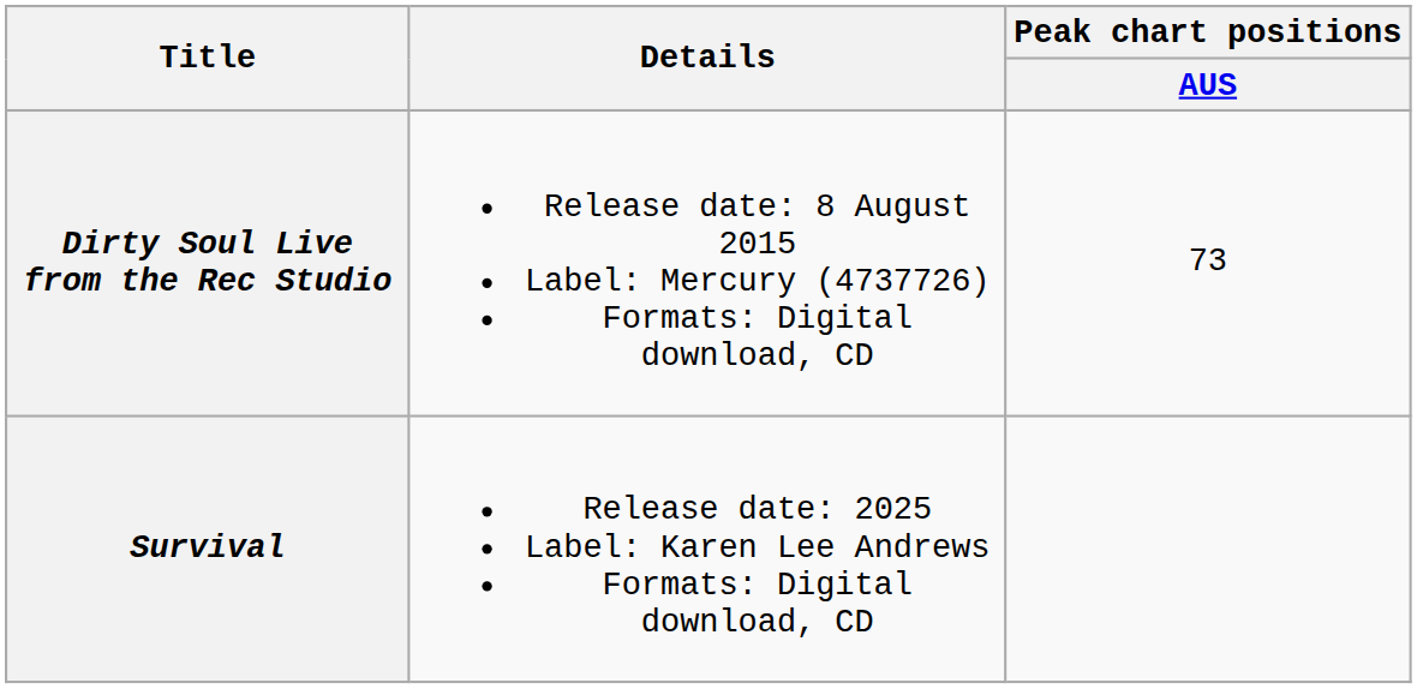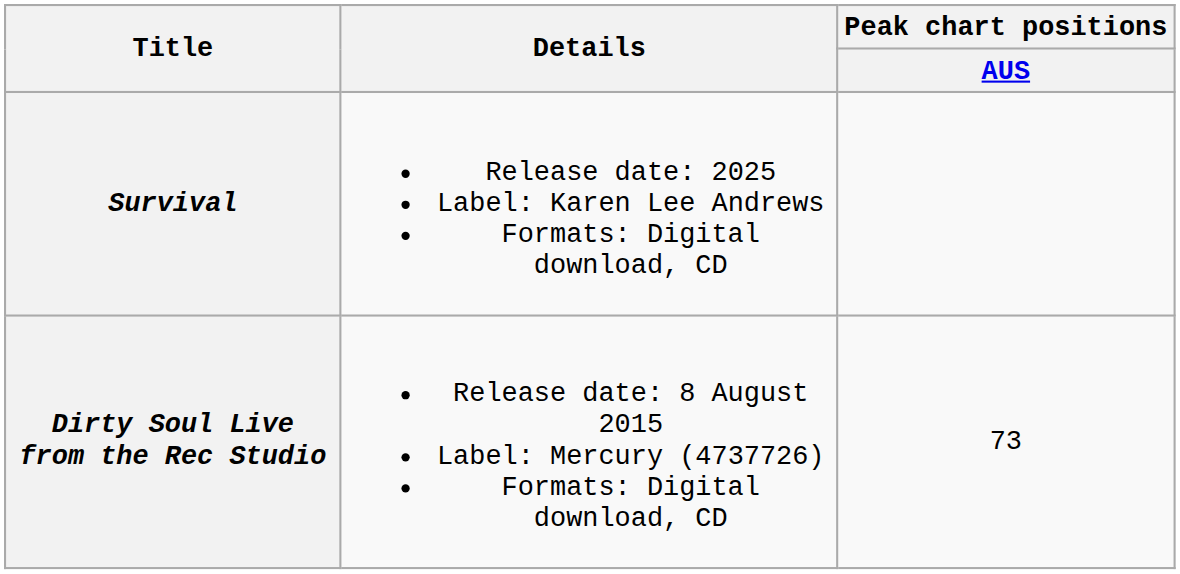 <table class="wikitable plainrowheaders" style="text-align:center;">
 <tr>
 <th style="width:12em;" rowspan="2">Title</th>
 <th style="width:18em;" rowspan="2">Details</th>
 <th colspan="1">Peak chart positions</th>
 </tr>
 <tr>
 <th scope="col"><a href='#'>AUS</a><br></th>
 </tr>
 <tr>
+<th scope="row"><em>Survival</em></th>
+<td><br><ul><li>Release date: 2025</li><li>Label: Karen Lee Andrews</li><li>Formats: Digital download, CD</li></ul></td>
+<td></td>
+</tr>
+<tr>
 <th scope="row"><em>Dirty Soul Live from the Rec Studio</em></th>
 <td><br><ul><li>Release date: 8 August 2015</li><li>Label: Mercury (4737726)</li><li>Formats: Digital download, CD</li></ul></td>
 <td>73</td>
 </tr>
-<tr>
-<th scope="row"><em>Survival</em></th>
-<td><br><ul><li>Release date: 2025</li><li>Label: Karen Lee Andrews</li><li>Formats: Digital download, CD</li></ul></td>
-<td></td>
-</tr>
 </table>
